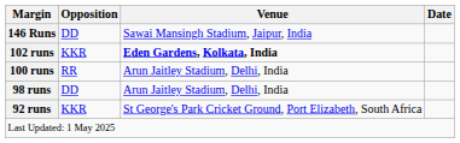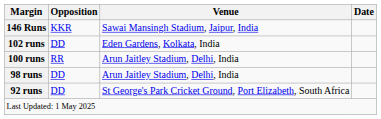 <table class="wikitable">
 <tr>
 <th>Margin</th>
 <th>Opposition</th>
 <th>Venue</th>
 <th>Date</th>
 </tr>
 <tr>
 <th scope=row style=text-align:center;>146 Runs</th>
-<td><a href='#'>DD</a></td>
+<td><a href='#'>KKR</a></td>
 <td><a href='#'>Sawai Mansingh Stadium</a>, <a href='#'>Jaipur</a>, <a href='#'>India</a></td>
 <td></td>
 </tr>
 <tr>
 <th scope=row style=text-align:center;>102 runs</th>
-<td><a href='#'>KKR</a></td>
-<td><strong><a href='#'>Eden Gardens</a>, <a href='#'>Kolkata</a>, India</strong></td>
+<td><a href='#'>DD</a></td>
+<td><a href='#'>Eden Gardens</a>, <a href='#'>Kolkata</a>, India</td>
 <td></td>
 </tr>
 <tr>
 <th scope=row style=text-align:center;>100 runs</th>
 <td><a href='#'>RR</a></td>
 <td><a href='#'>Arun Jaitley Stadium</a>, <a href='#'>Delhi</a>, India</td>
 <td></td>
 </tr>
 <tr>
 <th scope=row style=text-align:center;>98 runs</th>
 <td><a href='#'>DD</a></td>
 <td><a href='#'>Arun Jaitley Stadium</a>, <a href='#'>Delhi</a>, India</td>
 <td></td>
 </tr>
 <tr>
 <th scope=row style=text-align:center;>92 runs</th>
-<td><a href='#'>KKR</a></td>
+<td><a href='#'>DD</a></td>
 <td><a href='#'>St George's Park Cricket Ground</a>, <a href='#'>Port Elizabeth</a>, South Africa</td>
 <td></td>
 </tr>
 <tr class=sortbottom>
 <td colspan=4><small>Last Updated: 1 May 2025</small></td>
 </tr>
 </table>
